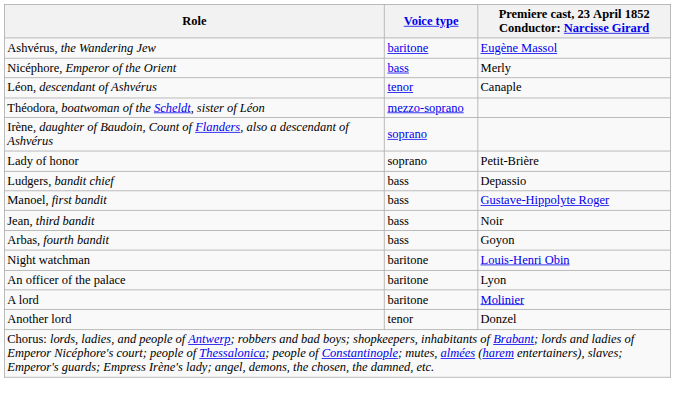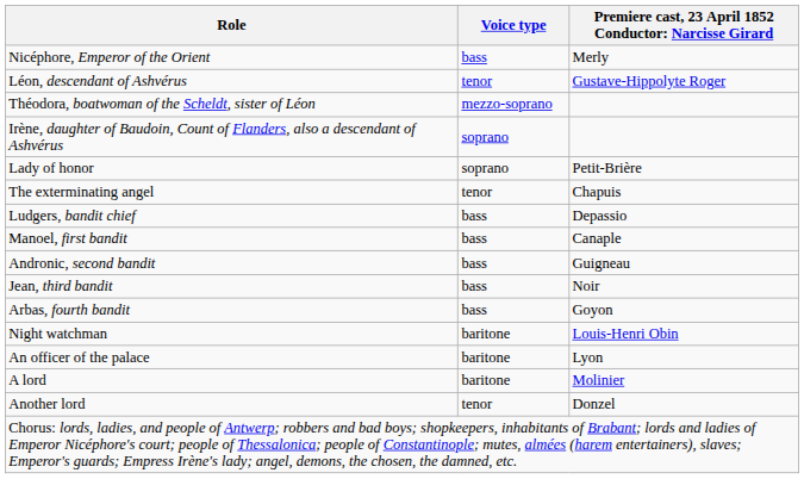 <table class="wikitable">
 <tr>
 <th style="width: 30em;">Role</th>
 <th style="width: 7em;"><a href='#'>Voice type</a></th>
 <th style="width: 15em;">Premiere cast, 23 April 1852<br>Conductor: <a href='#'>Narcisse Girard</a></th>
-</tr>
-<tr>
-<td>Ashvérus, <em>the Wandering Jew</em></td>
-<td><a href='#'>baritone</a></td>
-<td><a href='#'>Eugène Massol</a></td>
 </tr>
 <tr>
 <td>Nicéphore, <em>Emperor of the Orient</em></td>
 <td><a href='#'>bass</a></td>
 <td>Merly</td>
 </tr>
 <tr>
 <td>Léon, <em>descendant of Ashvérus</em></td>
 <td><a href='#'>tenor</a></td>
-<td>Canaple</td>
+<td><a href='#'>Gustave-Hippolyte Roger</a></td>
 </tr>
 <tr>
 <td>Théodora, <em>boatwoman of the <a href='#'>Scheldt</a>, sister of Léon</em></td>
 <td><a href='#'>mezzo-soprano</a></td>
 <td></td>
 </tr>
 <tr>
 <td>Irène, <em>daughter of Baudoin, Count of <a href='#'>Flanders</a>, also a descendant of Ashvérus</em></td>
 <td><a href='#'>soprano</a></td>
 <td></td>
 </tr>
 <tr>
 <td>Lady of honor</td>
 <td>soprano</td>
 <td>Petit-Brière</td>
 </tr>
 <tr>
+<td>The exterminating angel</td>
+<td>tenor</td>
+<td>Chapuis</td>
+</tr>
+<tr>
 <td>Ludgers, <em>bandit chief</em></td>
 <td>bass</td>
 <td>Depassio</td>
 </tr>
 <tr>
 <td>Manoel, <em>first bandit</em></td>
 <td>bass</td>
-<td><a href='#'>Gustave-Hippolyte Roger</a></td>
+<td>Canaple</td>
+</tr>
+<tr>
+<td>Andronic, <em>second bandit</em></td>
+<td>bass</td>
+<td>Guigneau</td>
 </tr>
 <tr>
 <td>Jean, <em>third bandit</em></td>
 <td>bass</td>
 <td>Noir</td>
 </tr>
 <tr>
 <td>Arbas, <em>fourth bandit</em></td>
 <td>bass</td>
 <td>Goyon</td>
 </tr>
 <tr>
 <td>Night watchman</td>
 <td>baritone</td>
 <td><a href='#'>Louis-Henri Obin</a></td>
 </tr>
 <tr>
 <td>An officer of the palace</td>
 <td>baritone</td>
 <td>Lyon</td>
 </tr>
 <tr>
 <td>A lord</td>
 <td>baritone</td>
 <td><a href='#'>Molinier</a></td>
 </tr>
 <tr>
 <td>Another lord</td>
 <td>tenor</td>
 <td>Donzel</td>
 </tr>
 <tr>
 <td colspan="3">Chorus: <em>lords, ladies, and people of <a href='#'>Antwerp</a>; robbers and bad boys; shopkeepers, inhabitants of <a href='#'>Brabant</a>; lords and ladies of Emperor Nicéphore's court; people of <a href='#'>Thessalonica</a>; people of <a href='#'>Constantinople</a>; mutes, <a href='#'>almées</a> (<a href='#'>harem</a> entertainers), slaves; Emperor's guards; Empress Irène's lady; angel, demons, the chosen, the damned, etc.</em></td>
 </tr>
 </table>
